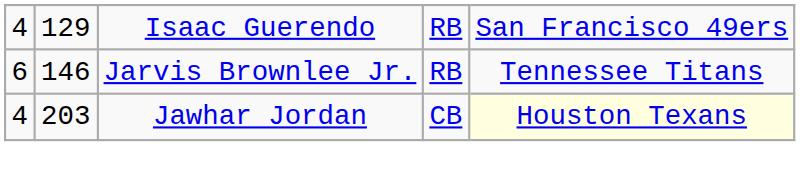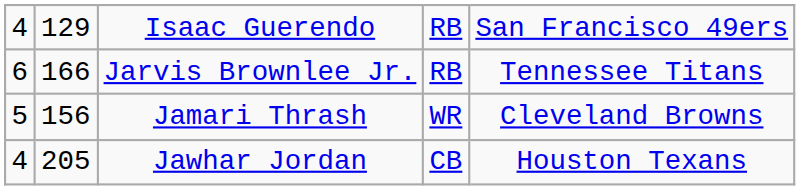 <table class="wikitable" style="text-align:center">
 <tr>
 <td>4</td>
 <td>129</td>
 <td><a href='#'>Isaac Guerendo</a></td>
 <td><a href='#'>RB</a></td>
 <td><a href='#'>San Francisco 49ers</a></td>
 </tr>
 <tr>
 <td>6</td>
-<td>146</td>
+<td>166</td>
 <td><a href='#'>Jarvis Brownlee Jr.</a></td>
 <td><a href='#'>RB</a></td>
 <td><a href='#'>Tennessee Titans</a></td>
 </tr>
 <tr>
+<td>5</td>
+<td>156</td>
+<td><a href='#'>Jamari Thrash</a></td>
+<td><a href='#'>WR</a></td>
+<td><a href='#'>Cleveland Browns</a></td>
+</tr>
+<tr>
 <td>4</td>
-<td>203</td>
+<td>205</td>
 <td><a href='#'>Jawhar Jordan</a></td>
 <td><a href='#'>CB</a></td>
-<td style="background: lightyellow;"><a href='#'>Houston Texans</a></td>
+<td><a href='#'>Houston Texans</a></td>
 </tr>
 </table>
